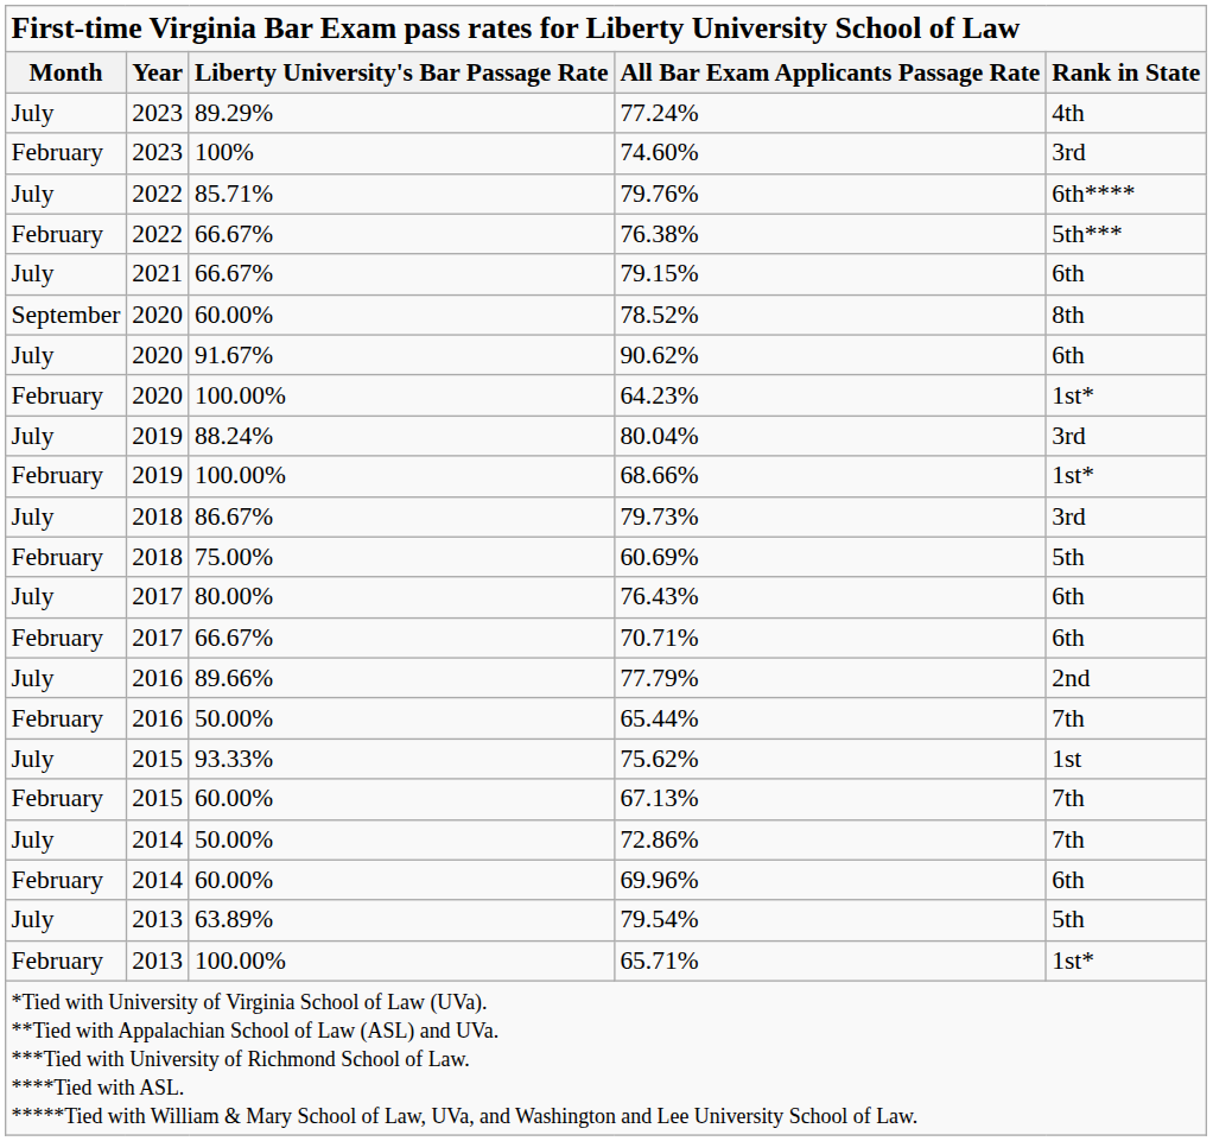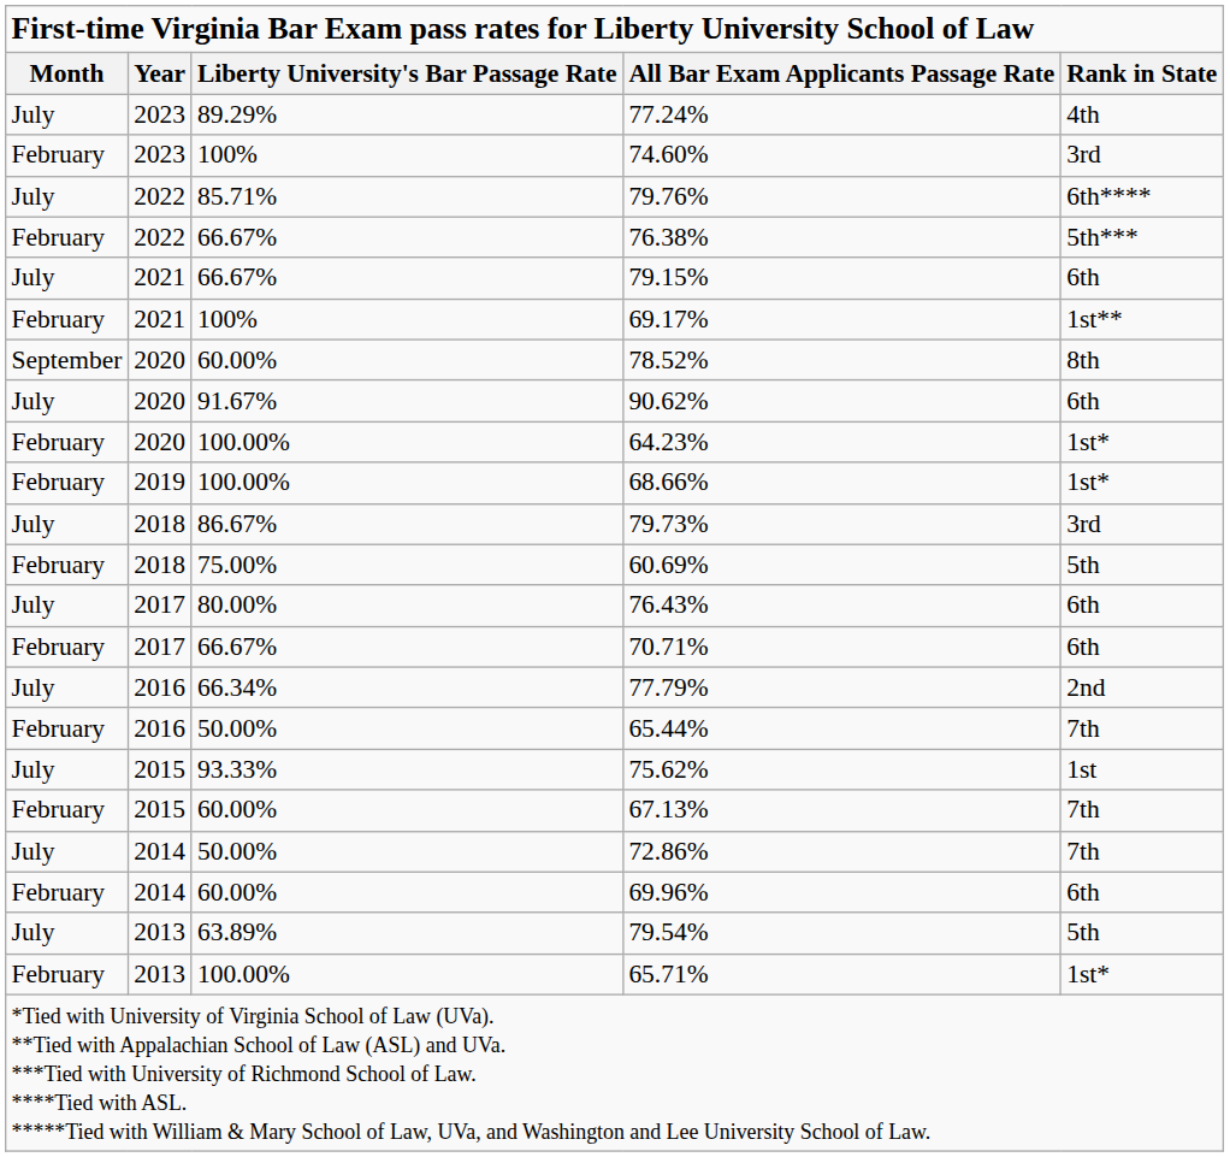 <table class="wikitable">
 <tr>
 <td colspan="5"><strong><big>First-time Virginia Bar Exam pass rates for Liberty University School of Law</big></strong></td>
 </tr>
 <tr>
 <th>Month</th>
 <th>Year</th>
 <th>Liberty University's Bar Passage Rate</th>
 <th>All Bar Exam Applicants Passage Rate</th>
 <th>Rank in State</th>
 </tr>
 <tr>
 <td>July</td>
 <td>2023</td>
 <td>89.29%</td>
 <td>77.24%</td>
 <td>4th</td>
 </tr>
 <tr>
 <td>February</td>
 <td>2023</td>
 <td>100%</td>
 <td>74.60%</td>
 <td>3rd</td>
 </tr>
 <tr>
 <td>July</td>
 <td>2022</td>
 <td>85.71%</td>
 <td>79.76%</td>
 <td>6th****</td>
 </tr>
 <tr>
 <td>February</td>
 <td>2022</td>
 <td>66.67%</td>
 <td>76.38%</td>
 <td>5th***</td>
 </tr>
 <tr>
 <td>July</td>
 <td>2021</td>
 <td>66.67%</td>
 <td>79.15%</td>
 <td>6th</td>
 </tr>
 <tr>
+<td>February</td>
+<td>2021</td>
+<td>100%</td>
+<td>69.17%</td>
+<td>1st**</td>
+</tr>
+<tr>
 <td>September</td>
 <td>2020</td>
 <td>60.00%</td>
 <td>78.52%</td>
 <td>8th</td>
 </tr>
 <tr>
 <td>July</td>
 <td>2020</td>
 <td>91.67%</td>
 <td>90.62%</td>
 <td>6th</td>
 </tr>
 <tr>
 <td>February</td>
 <td>2020</td>
 <td>100.00%</td>
 <td>64.23%</td>
 <td>1st*</td>
-</tr>
-<tr>
-<td>July</td>
-<td>2019</td>
-<td>88.24%</td>
-<td>80.04%</td>
-<td>3rd</td>
 </tr>
 <tr>
 <td>February</td>
 <td>2019</td>
 <td>100.00%</td>
 <td>68.66%</td>
 <td>1st*</td>
 </tr>
 <tr>
 <td>July</td>
 <td>2018</td>
 <td>86.67%</td>
 <td>79.73%</td>
 <td>3rd</td>
 </tr>
 <tr>
 <td>February</td>
 <td>2018</td>
 <td>75.00%</td>
 <td>60.69%</td>
 <td>5th</td>
 </tr>
 <tr>
 <td>July</td>
 <td>2017</td>
 <td>80.00%</td>
 <td>76.43%</td>
 <td>6th</td>
 </tr>
 <tr>
 <td>February</td>
 <td>2017</td>
 <td>66.67%</td>
 <td>70.71%</td>
 <td>6th</td>
 </tr>
 <tr>
 <td>July</td>
 <td>2016</td>
-<td>89.66%</td>
+<td>66.34%</td>
 <td>77.79%</td>
 <td>2nd</td>
 </tr>
 <tr>
 <td>February</td>
 <td>2016</td>
 <td>50.00%</td>
 <td>65.44%</td>
 <td>7th</td>
 </tr>
 <tr>
 <td>July</td>
 <td>2015</td>
 <td>93.33%</td>
 <td>75.62%</td>
 <td>1st</td>
 </tr>
 <tr>
 <td>February</td>
 <td>2015</td>
 <td>60.00%</td>
 <td>67.13%</td>
 <td>7th</td>
 </tr>
 <tr>
 <td>July</td>
 <td>2014</td>
 <td>50.00%</td>
 <td>72.86%</td>
 <td>7th</td>
 </tr>
 <tr>
 <td>February</td>
 <td>2014</td>
 <td>60.00%</td>
 <td>69.96%</td>
 <td>6th</td>
 </tr>
 <tr>
 <td>July</td>
 <td>2013</td>
 <td>63.89%</td>
 <td>79.54%</td>
 <td>5th</td>
 </tr>
 <tr>
 <td>February</td>
 <td>2013</td>
 <td>100.00%</td>
 <td>65.71%</td>
 <td>1st*</td>
 </tr>
 <tr>
 <td colspan="5"><small>*Tied with University of Virginia School of Law (UVa).<br>**Tied with Appalachian School of Law (ASL) and UVa.<br>***Tied with University of Richmond School of Law.<br>****Tied with ASL.<br>*****Tied with William & Mary School of Law, UVa, and Washington and Lee University School of Law.</small></td>
 </tr>
 </table>
